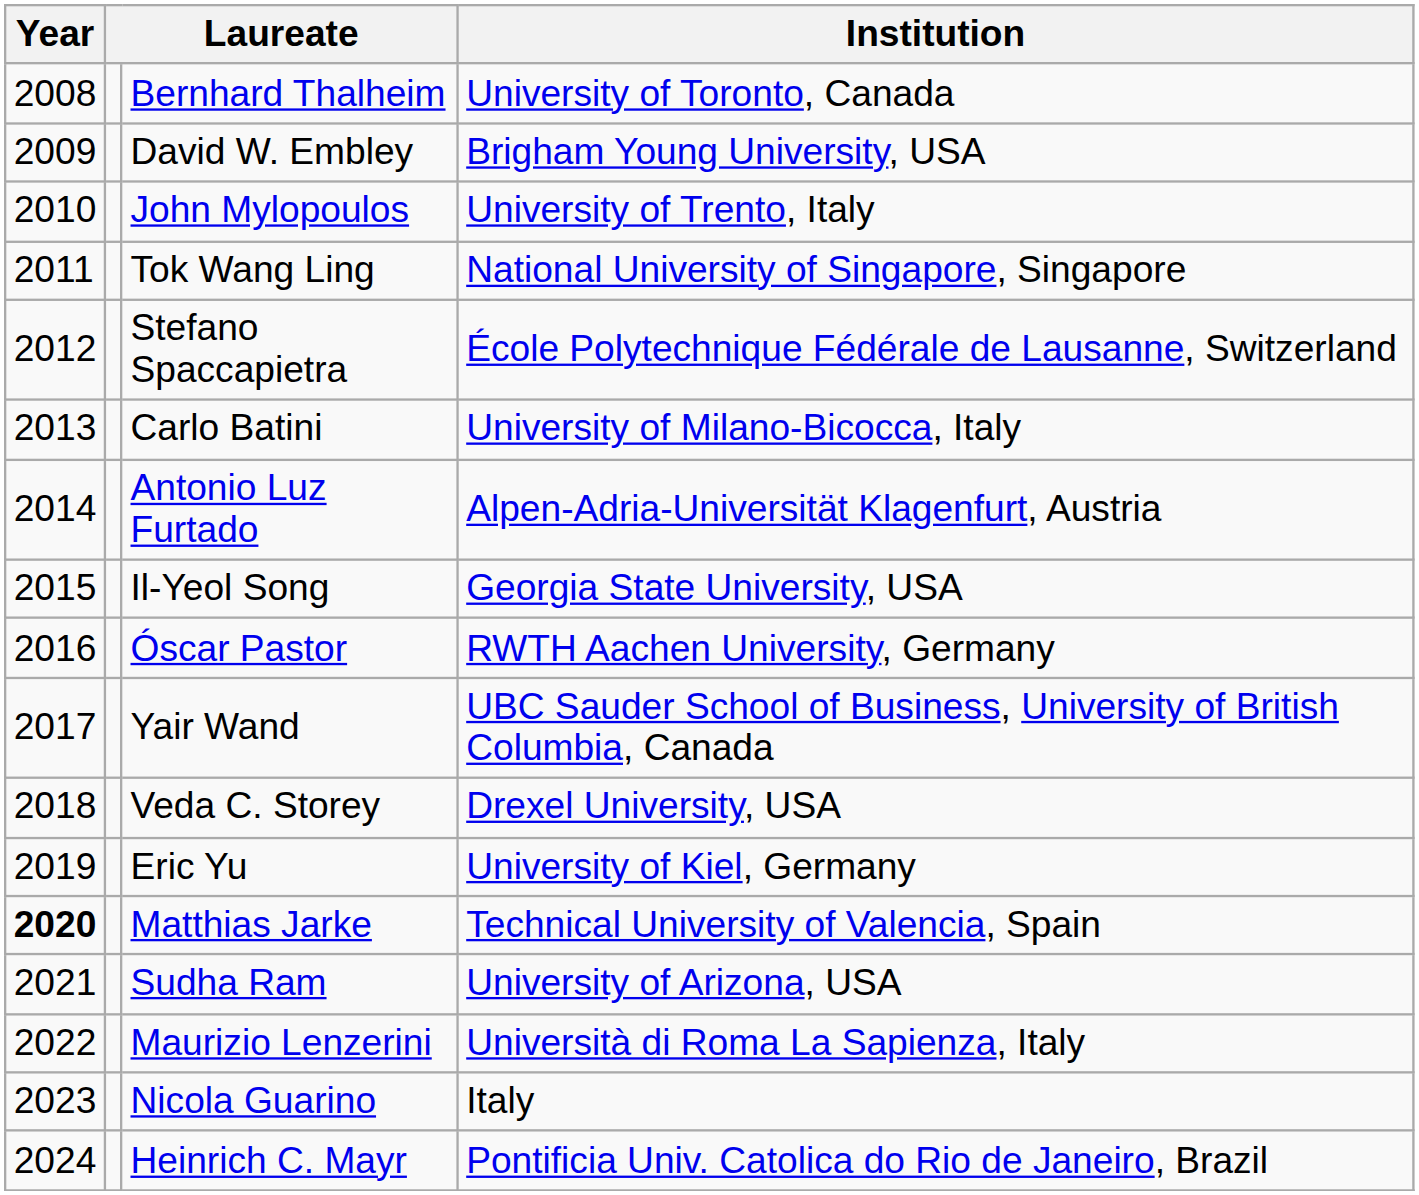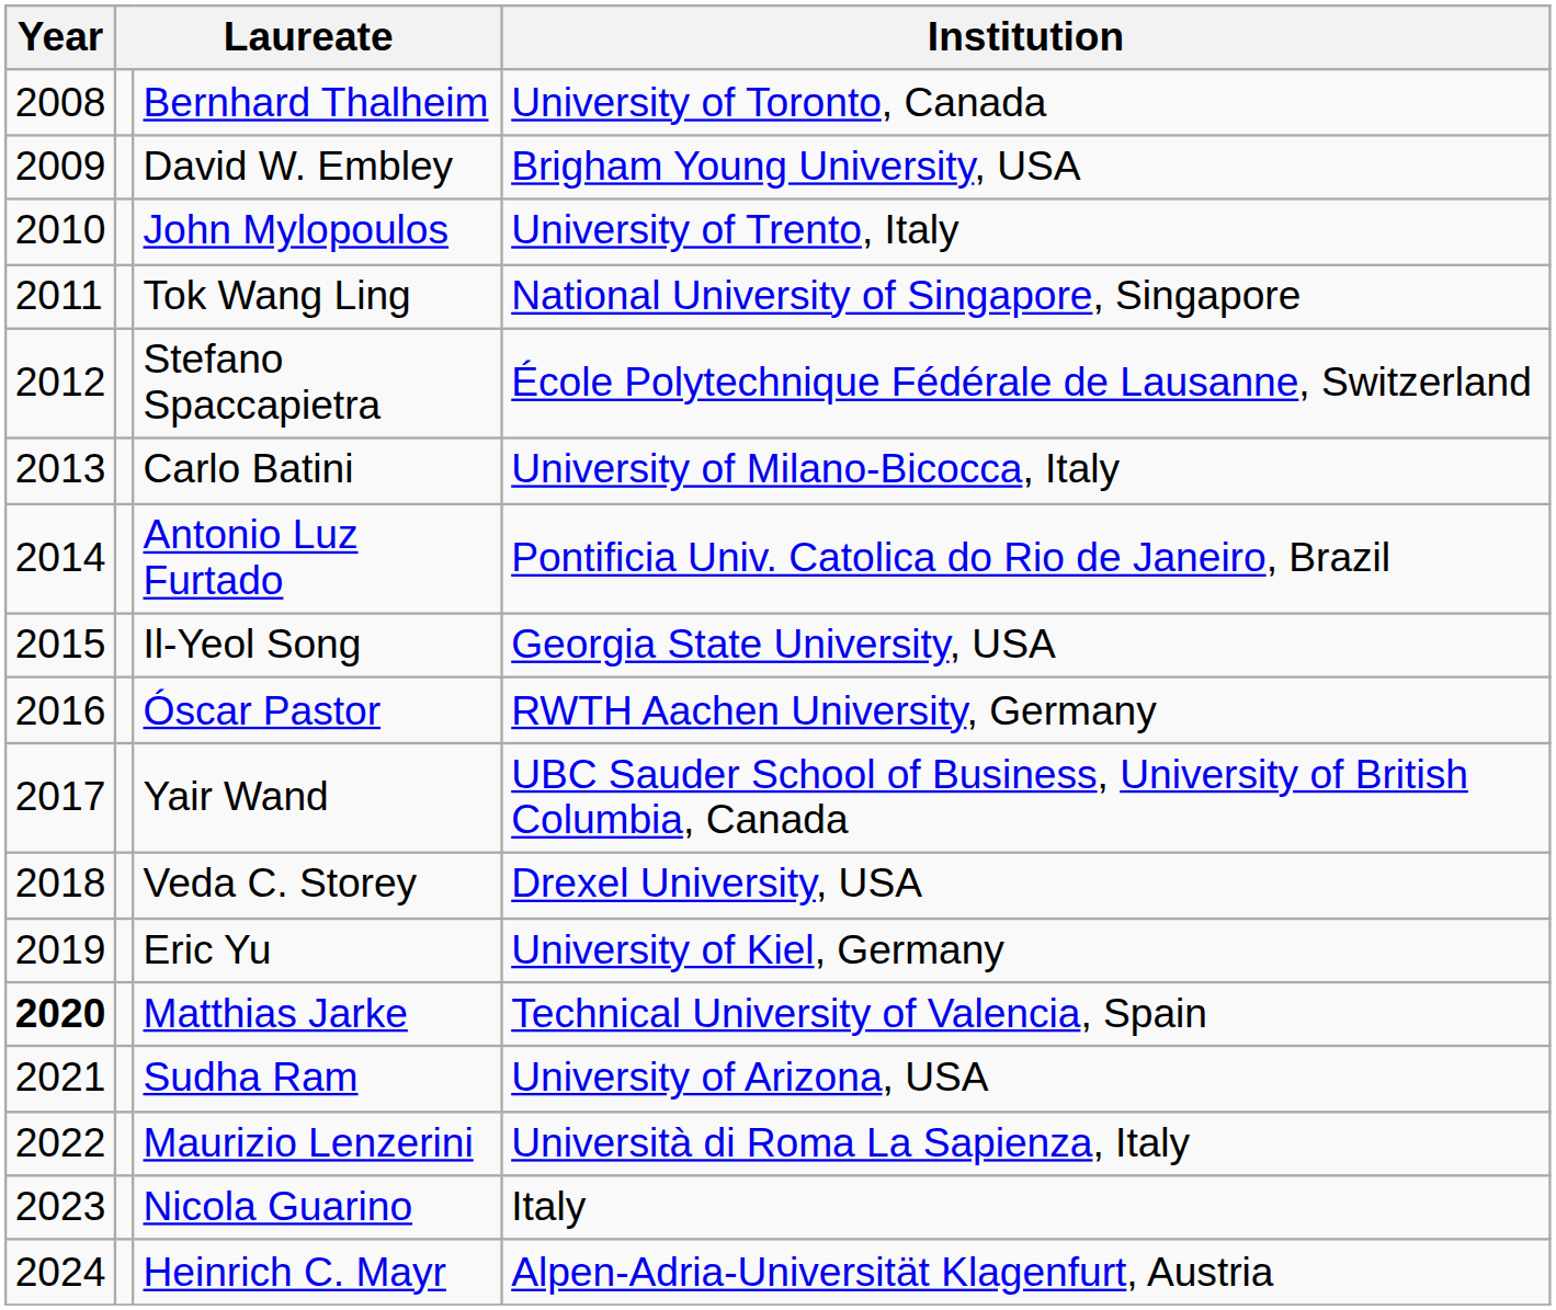 <table class="wikitable">
 <tr>
 <th>Year</th>
 <th colspan=2>Laureate</th>
 <th>Institution</th>
 </tr>
 <tr>
 <td>2008</td>
 <td></td>
 <td><a href='#'>Bernhard Thalheim</a></td>
 <td><a href='#'>University of Toronto</a>, Canada</td>
 </tr>
 <tr>
 <td>2009</td>
 <td></td>
 <td>David W. Embley</td>
 <td><a href='#'>Brigham Young University</a>, USA</td>
 </tr>
 <tr>
 <td>2010</td>
 <td></td>
 <td><a href='#'>John Mylopoulos</a></td>
 <td><a href='#'>University of Trento</a>, Italy</td>
 </tr>
 <tr>
 <td>2011</td>
 <td></td>
 <td>Tok Wang Ling</td>
 <td><a href='#'>National University of Singapore</a>, Singapore</td>
 </tr>
 <tr>
 <td>2012</td>
 <td></td>
 <td>Stefano Spaccapietra</td>
 <td><a href='#'>École Polytechnique Fédérale de Lausanne</a>, Switzerland</td>
 </tr>
 <tr>
 <td>2013</td>
 <td></td>
 <td>Carlo Batini</td>
 <td><a href='#'>University of Milano-Bicocca</a>, Italy</td>
 </tr>
 <tr>
 <td>2014</td>
 <td></td>
 <td><a href='#'>Antonio Luz Furtado</a></td>
-<td><a href='#'>Alpen-Adria-Universität Klagenfurt</a>, Austria</td>
+<td><a href='#'>Pontificia Univ. Catolica do Rio de Janeiro</a>, Brazil</td>
 </tr>
 <tr>
 <td>2015</td>
 <td></td>
 <td>Il-Yeol Song</td>
 <td><a href='#'>Georgia State University</a>, USA</td>
 </tr>
 <tr>
 <td>2016</td>
 <td></td>
 <td><a href='#'>Óscar Pastor</a></td>
 <td><a href='#'>RWTH Aachen University</a>, Germany</td>
 </tr>
 <tr>
 <td>2017</td>
 <td></td>
 <td>Yair Wand</td>
 <td><a href='#'>UBC Sauder School of Business</a>, <a href='#'>University of British Columbia</a>, Canada</td>
 </tr>
 <tr>
 <td>2018</td>
 <td></td>
 <td>Veda C. Storey</td>
 <td><a href='#'>Drexel University</a>, USA</td>
 </tr>
 <tr>
 <td>2019</td>
 <td></td>
 <td>Eric Yu</td>
 <td><a href='#'>University of Kiel</a>, Germany</td>
 </tr>
 <tr>
 <td><strong>2020</strong></td>
 <td></td>
 <td><a href='#'>Matthias Jarke</a></td>
 <td><a href='#'>Technical University of Valencia</a>, Spain</td>
 </tr>
 <tr>
 <td>2021</td>
 <td></td>
 <td><a href='#'>Sudha Ram</a></td>
 <td><a href='#'>University of Arizona</a>, USA</td>
 </tr>
 <tr>
 <td>2022</td>
 <td></td>
 <td><a href='#'>Maurizio Lenzerini</a></td>
 <td><a href='#'>Università di Roma La Sapienza</a>, Italy</td>
 </tr>
 <tr>
 <td>2023</td>
 <td></td>
 <td><a href='#'>Nicola Guarino</a></td>
 <td>Italy</td>
 </tr>
 <tr>
 <td>2024</td>
 <td></td>
 <td><a href='#'>Heinrich C. Mayr</a></td>
-<td><a href='#'>Pontificia Univ. Catolica do Rio de Janeiro</a>, Brazil</td>
+<td><a href='#'>Alpen-Adria-Universität Klagenfurt</a>, Austria</td>
 </tr>
 <tr>
 </tr>
 </table>
